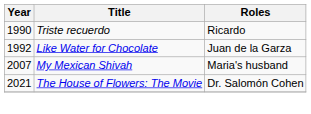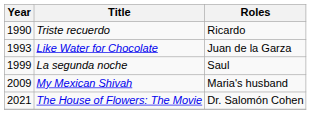 <table class="wikitable sortable">
 <tr>
 <th>Year</th>
 <th>Title</th>
 <th>Roles</th>
 </tr>
 <tr>
 <td>1990</td>
 <td><em>Triste recuerdo</em></td>
 <td>Ricardo</td>
 </tr>
 <tr>
-<td>1992</td>
+<td>1993</td>
 <td><em><a href='#'>Like Water for Chocolate</a></em></td>
 <td>Juan de la Garza</td>
 </tr>
 <tr>
-<td>2007</td>
+<td>1999</td>
+<td><em>La segunda noche</em></td>
+<td>Saul</td>
+</tr>
+<tr>
+<td>2009</td>
 <td><em><a href='#'>My Mexican Shivah</a></em></td>
 <td>Maria's husband</td>
 </tr>
 <tr>
 <td>2021</td>
 <td><em><a href='#'>The House of Flowers: The Movie</a></em></td>
 <td>Dr. Salomón Cohen</td>
 </tr>
 <tr>
 </tr>
 </table>
